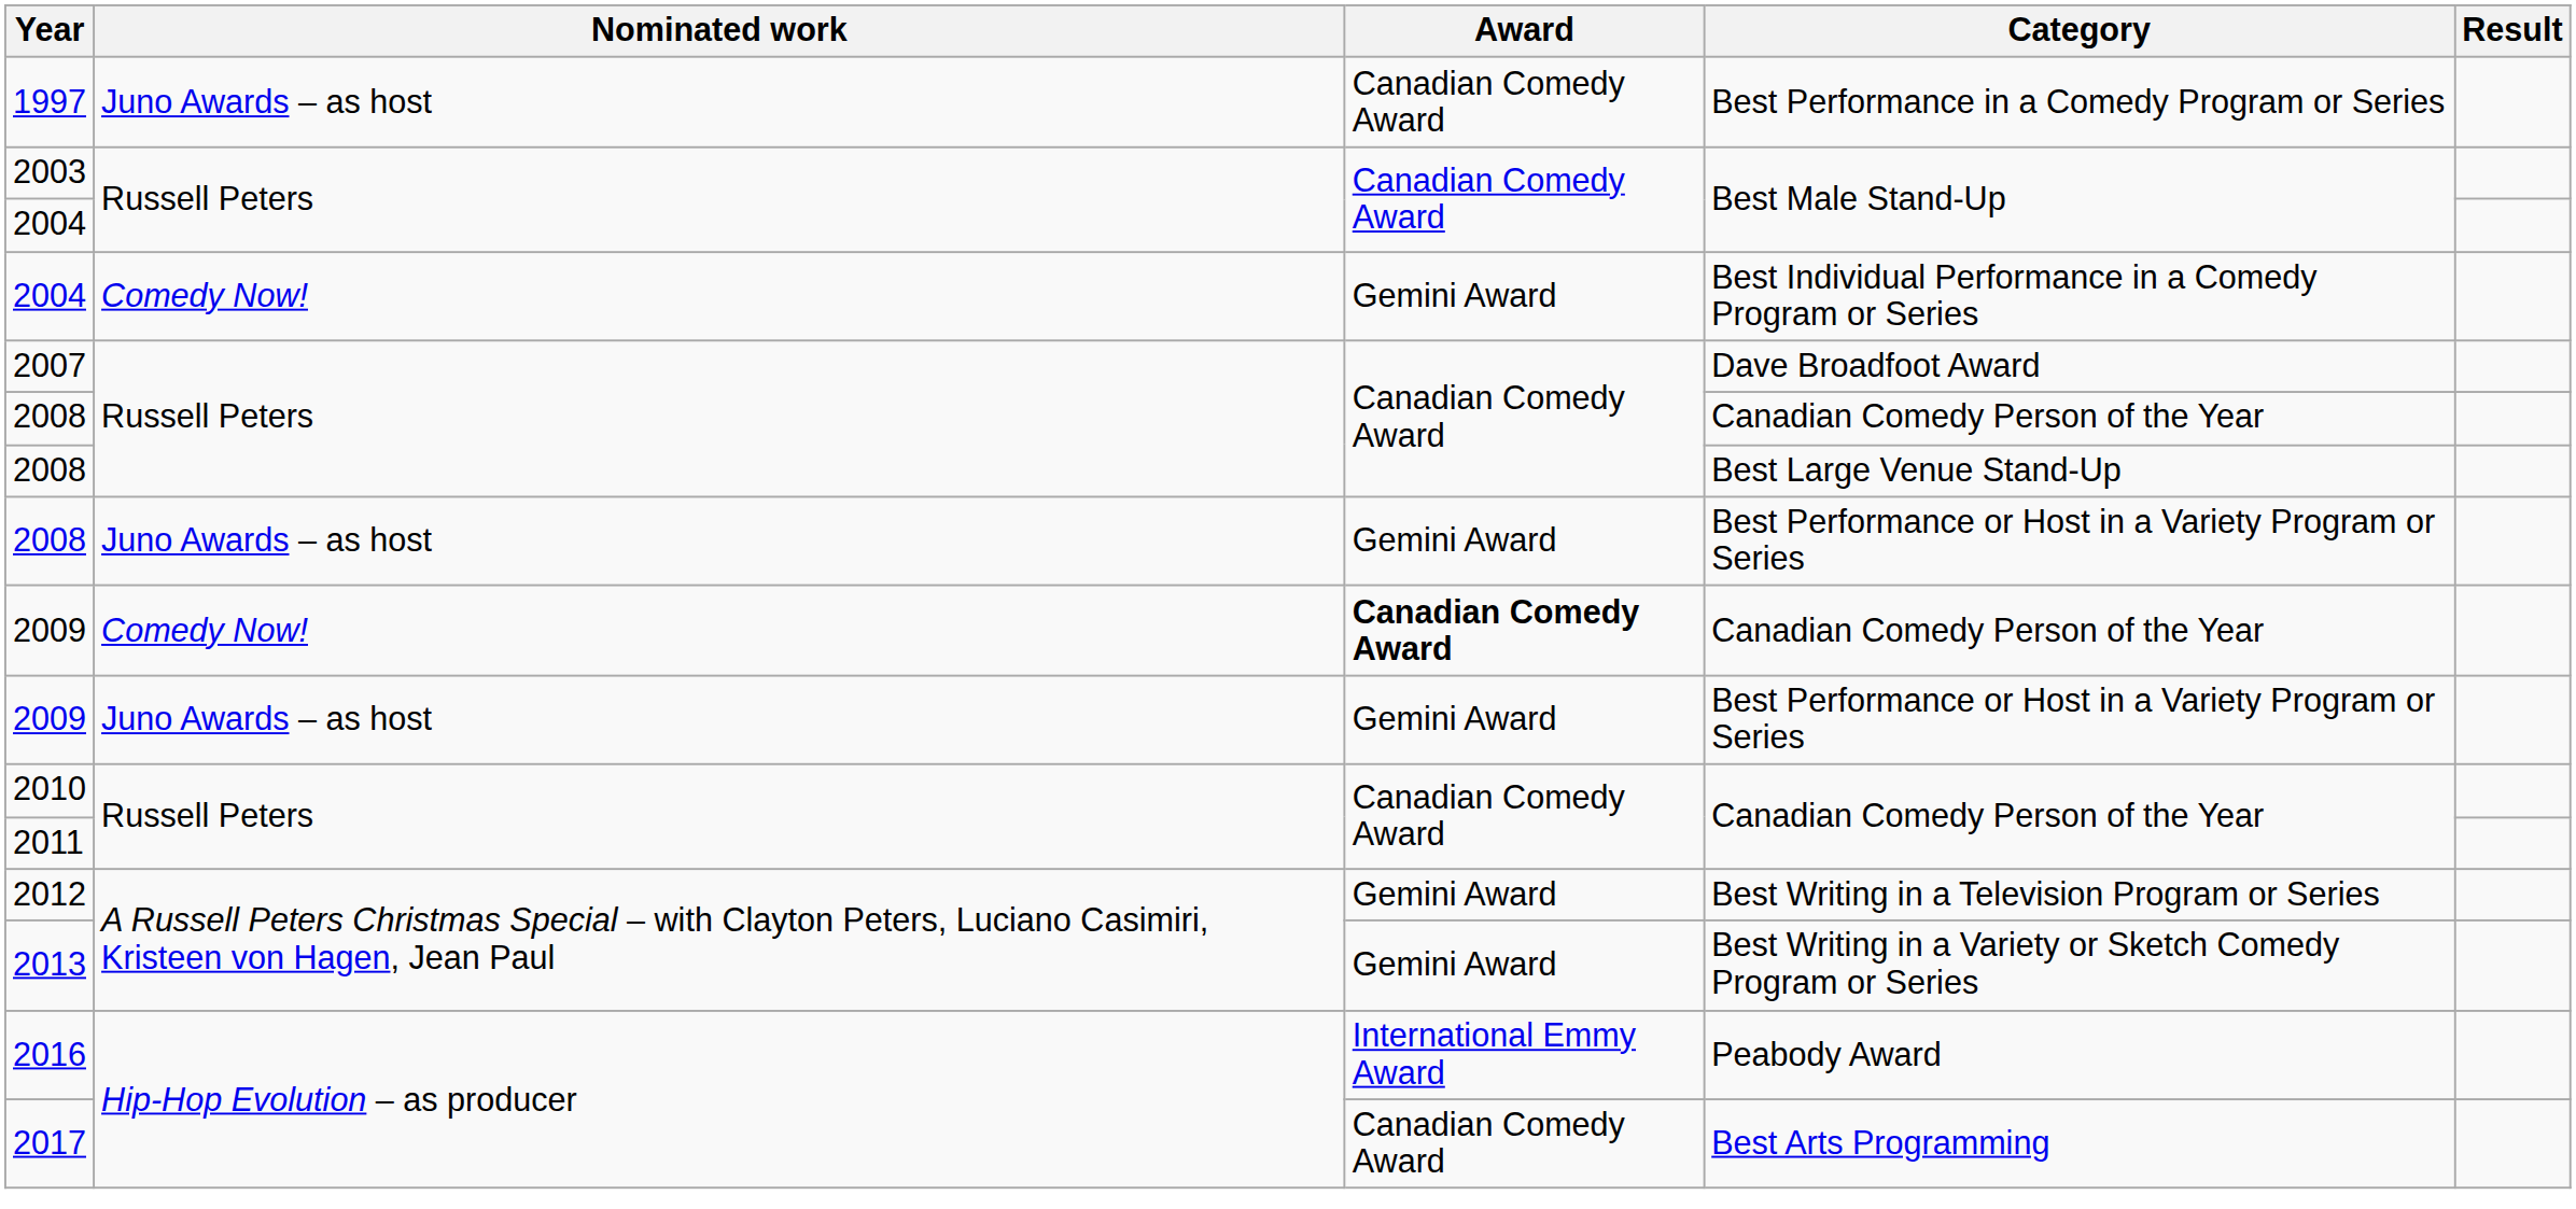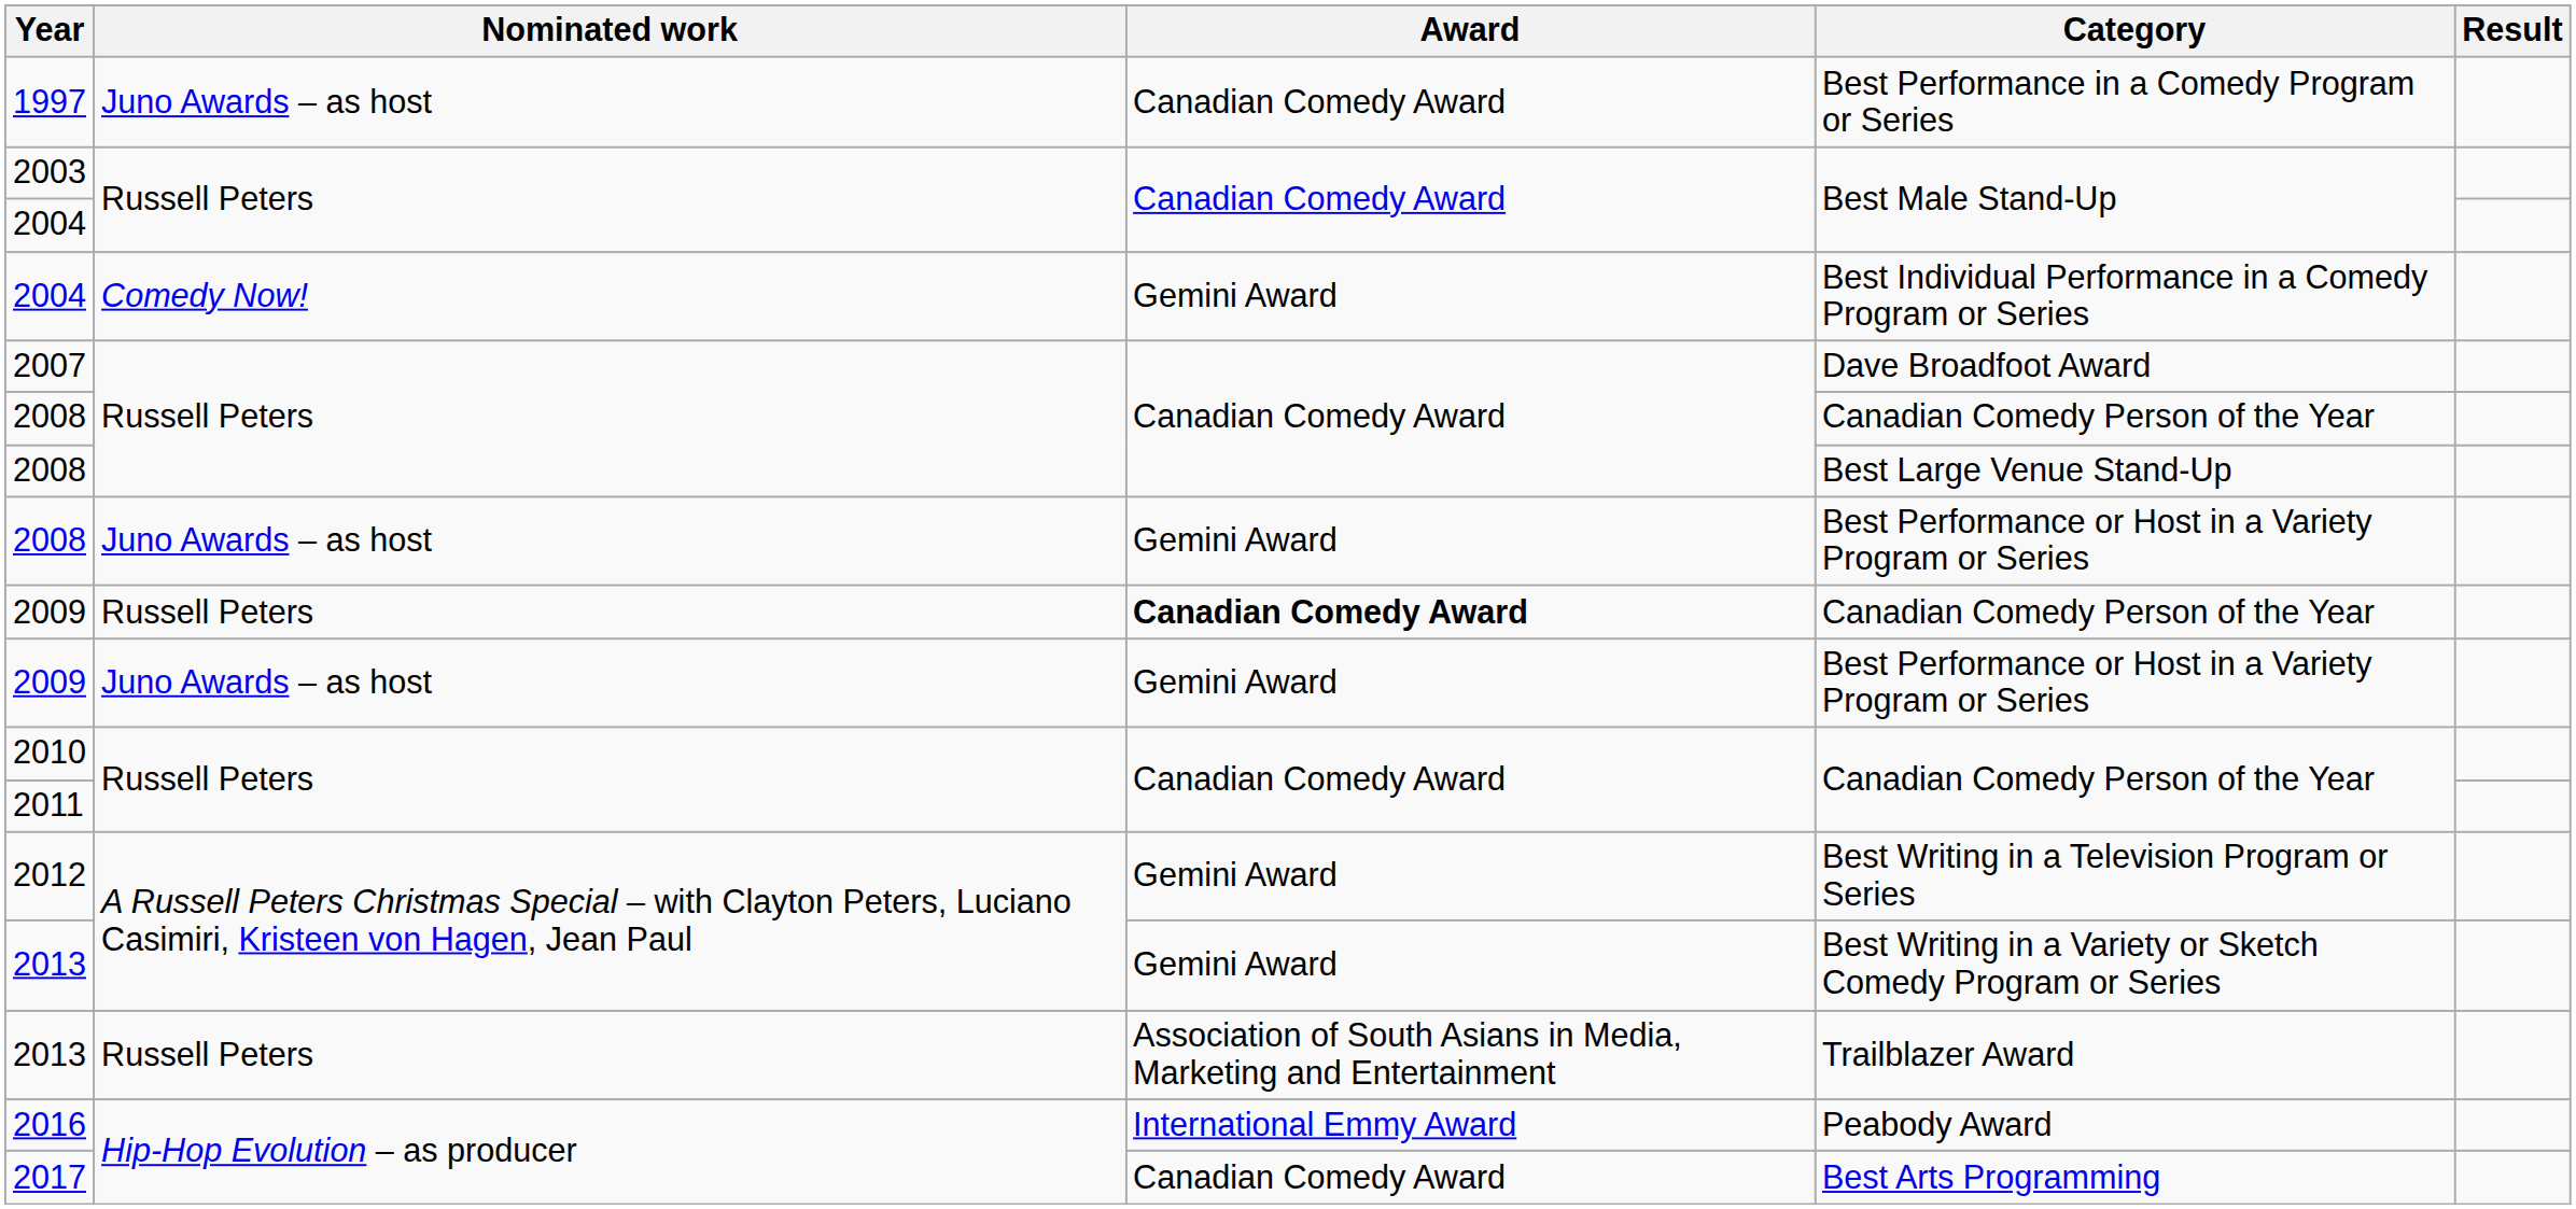 <table class="wikitable">
 <tr>
 <th style="text-align:center;">Year</th>
 <th style="text-align:center;">Nominated work</th>
 <th style="text-align:center;">Award</th>
 <th style="text-align:center;">Category</th>
 <th style="text-align:center;">Result</th>
 </tr>
 <tr>
 <td><a href='#'>1997</a></td>
 <td><a href='#'>Juno Awards</a> – as host</td>
 <td>Canadian Comedy Award</td>
 <td>Best Performance in a Comedy Program or Series</td>
 <td></td>
 </tr>
 <tr>
 <td>2003</td>
 <td rowspan="2">Russell Peters</td>
 <td rowspan="2"><a href='#'>Canadian Comedy Award</a></td>
 <td rowspan="2">Best Male Stand-Up</td>
 <td></td>
 </tr>
 <tr>
 <td>2004</td>
 <td></td>
 </tr>
 <tr>
 <td><a href='#'>2004</a></td>
 <td><em><a href='#'>Comedy Now!</a></em></td>
 <td>Gemini Award</td>
 <td>Best Individual Performance in a Comedy Program or Series</td>
 <td></td>
 </tr>
 <tr>
 <td>2007</td>
 <td rowspan="3">Russell Peters</td>
 <td rowspan="3">Canadian Comedy Award</td>
 <td>Dave Broadfoot Award</td>
 <td></td>
 </tr>
 <tr>
 <td>2008</td>
 <td>Canadian Comedy Person of the Year</td>
 <td></td>
 </tr>
 <tr>
 <td>2008</td>
 <td>Best Large Venue Stand-Up</td>
 <td></td>
 </tr>
 <tr>
 <td><a href='#'>2008</a></td>
 <td><a href='#'>Juno Awards</a> – as host</td>
 <td>Gemini Award</td>
 <td>Best Performance or Host in a Variety Program or Series</td>
 <td></td>
 </tr>
 <tr>
 <td>2009</td>
-<td><em><a href='#'>Comedy Now!</a></em></td>
+<td>Russell Peters</td>
 <td><strong>Canadian Comedy Award</strong></td>
 <td>Canadian Comedy Person of the Year</td>
 <td></td>
 </tr>
 <tr>
 <td><a href='#'>2009</a></td>
 <td><a href='#'>Juno Awards</a> – as host</td>
 <td>Gemini Award</td>
 <td>Best Performance or Host in a Variety Program or Series</td>
 <td></td>
 </tr>
 <tr>
 <td>2010</td>
 <td rowspan="2">Russell Peters</td>
 <td rowspan="2">Canadian Comedy Award</td>
 <td rowspan="2">Canadian Comedy Person of the Year</td>
 <td></td>
 </tr>
 <tr>
 <td>2011</td>
 <td></td>
 </tr>
 <tr>
 <td>2012</td>
 <td rowspan="2"><em>A Russell Peters Christmas Special</em> – with Clayton Peters, Luciano Casimiri, <a href='#'>Kristeen von Hagen</a>, Jean Paul</td>
 <td>Gemini Award</td>
 <td>Best Writing in a Television Program or Series</td>
 <td></td>
 </tr>
 <tr>
 <td><a href='#'>2013</a></td>
 <td>Gemini Award</td>
 <td>Best Writing in a Variety or Sketch Comedy Program or Series</td>
 <td></td>
 </tr>
 <tr>
+<td>2013</td>
+<td>Russell Peters</td>
+<td>Association of South Asians in Media, Marketing and Entertainment</td>
+<td>Trailblazer Award</td>
+<td></td>
+</tr>
+<tr>
 <td><a href='#'>2016</a></td>
 <td rowspan=2><em><a href='#'>Hip-Hop Evolution</a></em> – as producer</td>
 <td><a href='#'>International Emmy Award</a></td>
 <td>Peabody Award</td>
 <td></td>
 </tr>
 <tr>
 <td><a href='#'>2017</a></td>
 <td>Canadian Comedy Award</td>
 <td><a href='#'>Best Arts Programming</a></td>
 <td></td>
 </tr>
 </table>
